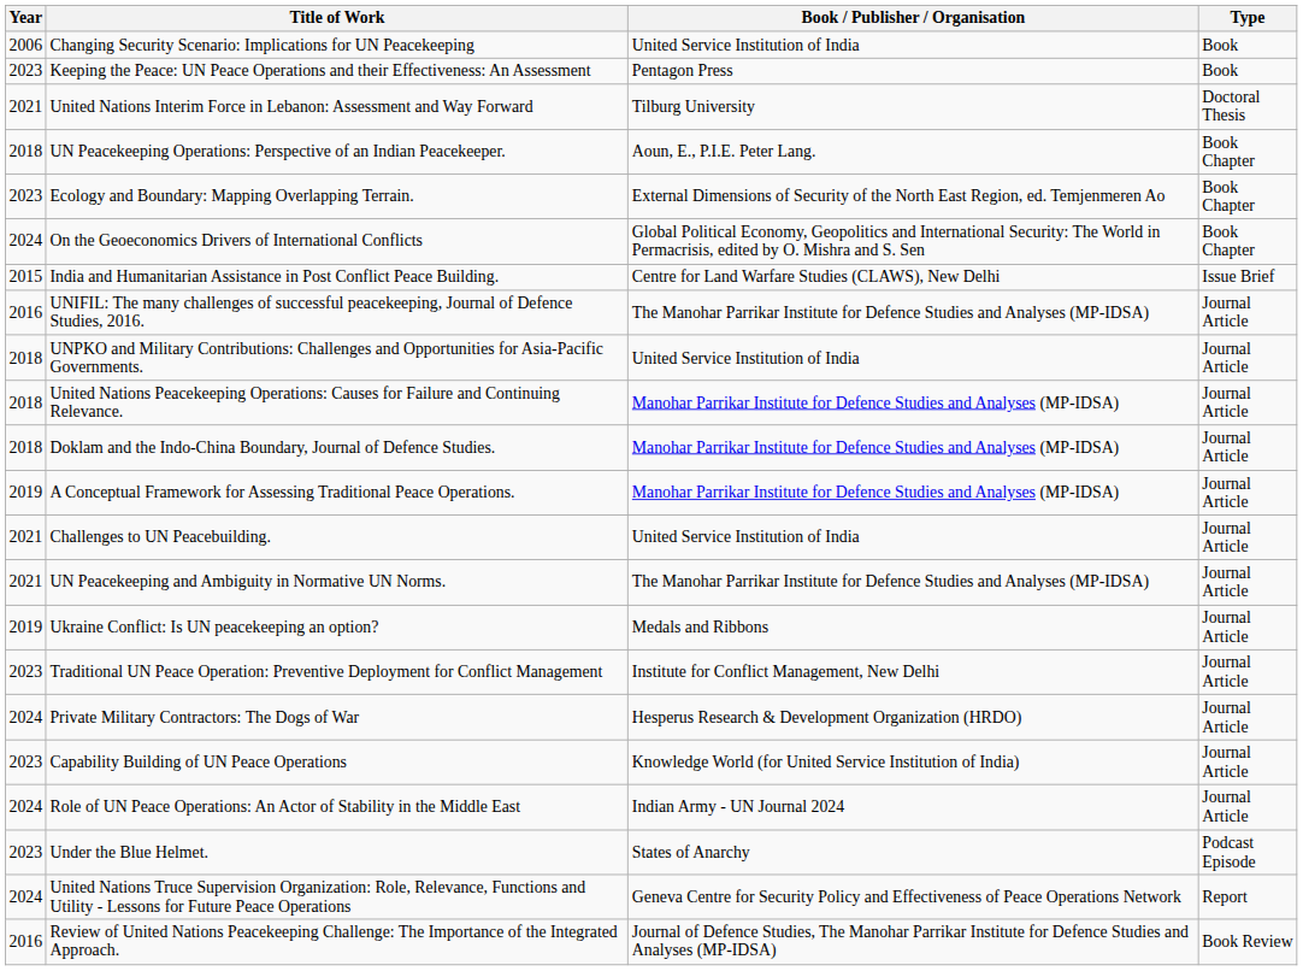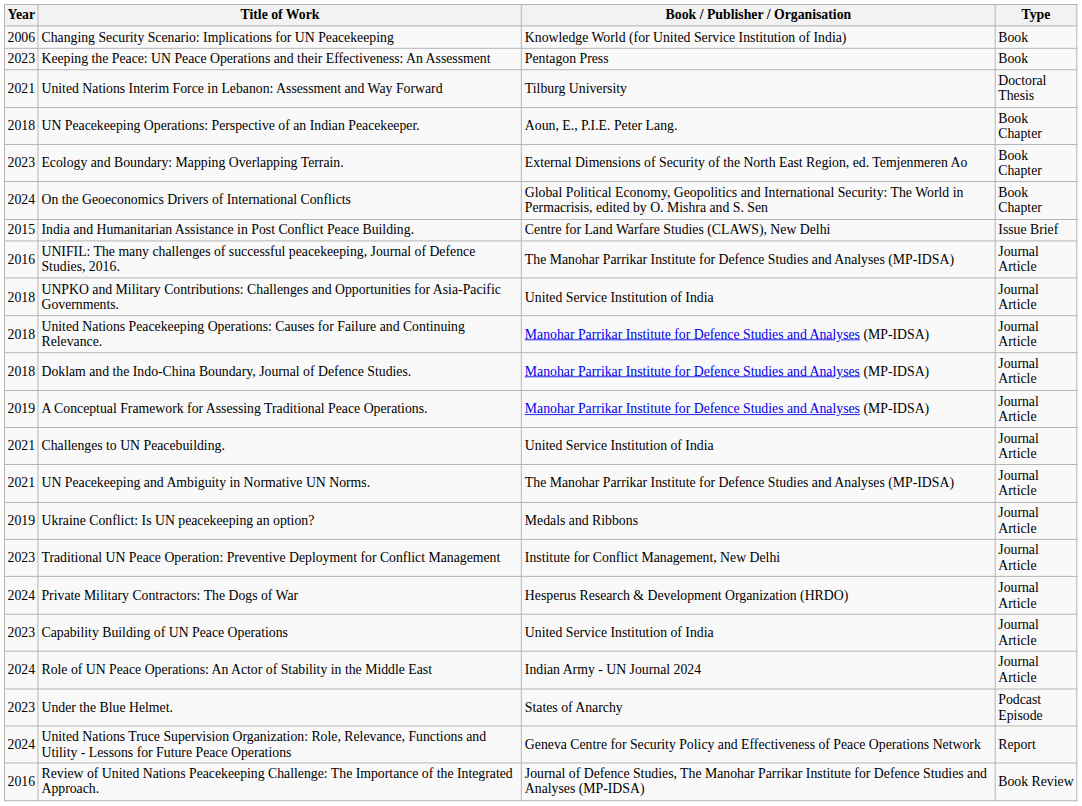 <table class="wikitable sortable">
 <tr>
 <th>Year</th>
 <th>Title of Work</th>
 <th>Book / Publisher / Organisation</th>
 <th><strong>Type</strong></th>
 </tr>
 <tr>
 <td>2006</td>
 <td>Changing Security Scenario:  Implications for UN Peacekeeping</td>
-<td>United Service Institution of  India</td>
+<td>Knowledge World (for United  Service Institution of India)</td>
 <td>Book</td>
 </tr>
 <tr>
 <td>2023</td>
 <td>Keeping the Peace: UN Peace Operations and their  Effectiveness: An Assessment</td>
 <td>Pentagon Press</td>
 <td>Book</td>
 </tr>
 <tr>
 <td>2021</td>
 <td>United Nations Interim Force in  Lebanon: Assessment and Way Forward</td>
 <td>Tilburg University</td>
 <td>Doctoral Thesis</td>
 </tr>
 <tr>
 <td>2018</td>
 <td>UN Peacekeeping Operations:  Perspective of an Indian Peacekeeper.</td>
 <td>Aoun, E.,  P.I.E. Peter Lang.</td>
 <td>Book Chapter</td>
 </tr>
 <tr>
 <td>2023</td>
 <td>Ecology and Boundary: Mapping  Overlapping Terrain.</td>
 <td>External Dimensions of Security of the  North East Region, ed. Temjenmeren Ao</td>
 <td>Book Chapter</td>
 </tr>
 <tr>
 <td>2024</td>
 <td>On the Geoeconomics Drivers of International Conflicts</td>
 <td>Global Political Economy,  Geopolitics and International Security: The World in Permacrisis, edited by  O. Mishra and S. Sen</td>
 <td>Book Chapter</td>
 </tr>
 <tr>
 <td>2015</td>
 <td>India and Humanitarian  Assistance in Post Conflict Peace Building.</td>
 <td>Centre for Land Warfare Studies  (CLAWS), New Delhi</td>
 <td>Issue Brief</td>
 </tr>
 <tr>
 <td>2016</td>
 <td>UNIFIL: The many challenges of  successful peacekeeping, Journal of Defence Studies, 2016.</td>
 <td>The Manohar Parrikar Institute  for Defence Studies and Analyses (MP-IDSA)</td>
 <td>Journal Article</td>
 </tr>
 <tr>
 <td>2018</td>
 <td>UNPKO and Military  Contributions: Challenges and Opportunities for Asia-Pacific Governments.</td>
 <td>United Service Institution of  India</td>
 <td>Journal Article</td>
 </tr>
 <tr>
 <td>2018</td>
 <td>United Nations Peacekeeping  Operations: Causes for Failure and Continuing Relevance.</td>
 <td><a href='#'>Manohar Parrikar Institute for Defence Studies and Analyses</a> (MP-IDSA)</td>
 <td>Journal Article</td>
 </tr>
 <tr>
 <td>2018</td>
 <td>Doklam and the Indo-China  Boundary, Journal of Defence Studies.</td>
 <td><a href='#'>Manohar Parrikar Institute for Defence Studies and Analyses</a> (MP-IDSA)</td>
 <td>Journal Article</td>
 </tr>
 <tr>
 <td>2019</td>
 <td>A Conceptual Framework for  Assessing Traditional Peace Operations.</td>
 <td><a href='#'>Manohar Parrikar Institute for Defence Studies and Analyses</a> (MP-IDSA)</td>
 <td>Journal Article</td>
 </tr>
 <tr>
 <td>2021</td>
 <td>Challenges to UN Peacebuilding.</td>
 <td>United Service Institution of  India</td>
 <td>Journal Article</td>
 </tr>
 <tr>
 <td>2021</td>
 <td>UN  Peacekeeping and Ambiguity in Normative UN Norms.</td>
 <td>The Manohar Parrikar Institute  for Defence Studies and Analyses (MP-IDSA)</td>
 <td>Journal Article</td>
 </tr>
 <tr>
 <td>2019</td>
 <td>Ukraine Conflict: Is UN  peacekeeping an option?</td>
 <td>Medals and Ribbons</td>
 <td>Journal Article</td>
 </tr>
 <tr>
 <td>2023</td>
 <td>Traditional UN Peace Operation:  Preventive Deployment for Conflict Management</td>
 <td>Institute for Conflict Management, New Delhi</td>
 <td>Journal Article</td>
 </tr>
 <tr>
 <td>2024</td>
 <td>Private Military Contractors:  The Dogs of War</td>
 <td>Hesperus Research &  Development Organization (HRDO)</td>
 <td>Journal Article</td>
 </tr>
 <tr>
 <td>2023</td>
 <td>Capability Building of UN Peace  Operations</td>
-<td>Knowledge World (for United  Service Institution of India)</td>
+<td>United Service Institution of  India</td>
 <td>Journal Article</td>
 </tr>
 <tr>
 <td>2024</td>
 <td>Role of UN Peace Operations: An  Actor of Stability in the Middle East</td>
 <td>Indian Army - UN Journal 2024</td>
 <td>Journal Article</td>
 </tr>
 <tr>
 <td>2023</td>
 <td>Under the Blue Helmet.</td>
 <td>States of Anarchy</td>
 <td>Podcast Episode</td>
 </tr>
 <tr>
 <td>2024</td>
 <td>United Nations Truce Supervision Organization: Role,  Relevance, Functions and Utility - Lessons for Future Peace Operations</td>
 <td>Geneva Centre for Security  Policy and Effectiveness of Peace Operations Network</td>
 <td>Report</td>
 </tr>
 <tr>
 <td>2016</td>
 <td>Review of United Nations Peacekeeping Challenge: The Importance of the Integrated Approach.</td>
 <td>Journal of Defence Studies, The Manohar Parrikar Institute  for Defence Studies and Analyses (MP-IDSA)</td>
 <td>Book Review</td>
 </tr>
 </table>
